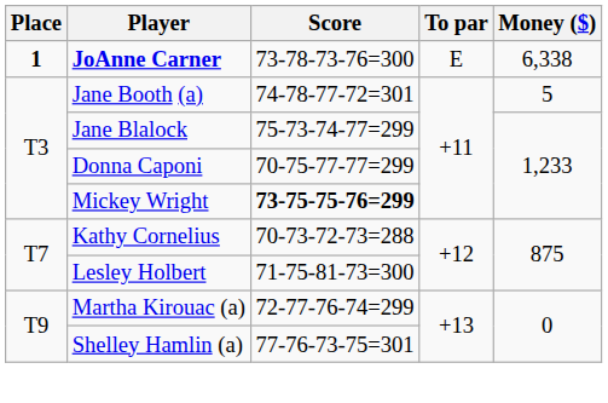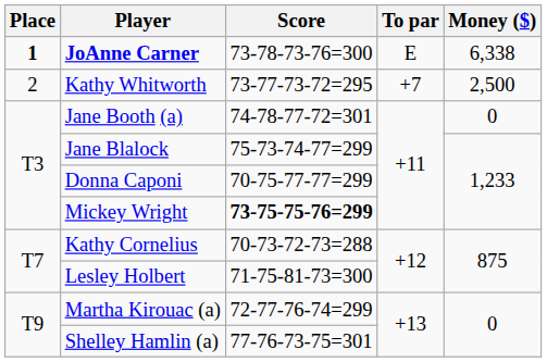 <table class="wikitable">
 <tr>
 <th>Place</th>
 <th>Player</th>
 <th>Score</th>
 <th>To par</th>
 <th>Money (<a href='#'>$</a>)</th>
 </tr>
 <tr>
 <td align=center><strong>1</strong></td>
 <td> <strong><a href='#'>JoAnne Carner</a></strong></td>
 <td>73-78-73-76=300</td>
 <td align=center>E</td>
 <td align=center>6,338</td>
 </tr>
 <tr>
+<td align=center>2</td>
+<td> <a href='#'>Kathy Whitworth</a></td>
+<td>73-77-73-72=295</td>
+<td align=center>+7</td>
+<td align=center>2,500</td>
+</tr>
+<tr>
 <td align=center rowspan=4>T3</td>
 <td> <a href='#'>Jane Booth</a> <a href='#'>(a)</a></td>
 <td>74-78-77-72=301</td>
 <td align=center rowspan=4>+11</td>
-<td align=center>5</td>
+<td align=center>0</td>
 </tr>
 <tr>
 <td> <a href='#'>Jane Blalock</a></td>
 <td>75-73-74-77=299</td>
 <td align=center rowspan=3>1,233</td>
 </tr>
 <tr>
 <td> <a href='#'>Donna Caponi</a></td>
 <td>70-75-77-77=299</td>
 </tr>
 <tr>
 <td> <a href='#'>Mickey Wright</a></td>
 <td><strong>73-75-75-76=299</strong></td>
 </tr>
 <tr>
 <td align=center rowspan=2>T7</td>
 <td> <a href='#'>Kathy Cornelius</a></td>
 <td>70-73-72-73=288</td>
 <td align=center rowspan=2>+12</td>
 <td align=center rowspan=2>875</td>
 </tr>
 <tr>
 <td> <a href='#'>Lesley Holbert</a></td>
 <td>71-75-81-73=300</td>
 </tr>
 <tr>
 <td align=center rowspan=2>T9</td>
 <td> <a href='#'>Martha Kirouac</a> (a)</td>
 <td>72-77-76-74=299</td>
 <td align=center rowspan=2>+13</td>
 <td align=center rowspan=2>0</td>
 </tr>
 <tr>
 <td> <a href='#'>Shelley Hamlin</a> (a)</td>
 <td>77-76-73-75=301</td>
 </tr>
 </table>
